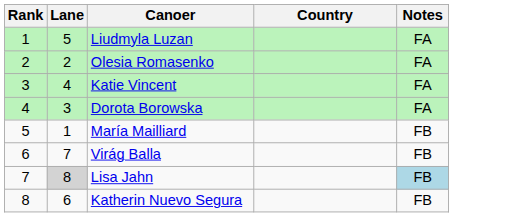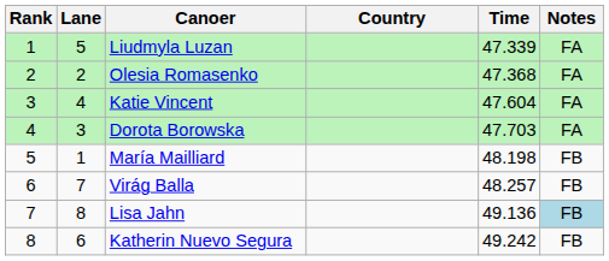 <table class="wikitable" style="text-align:center;">
 <tr>
 <th width=30>Rank</th>
 <th width=30>Lane</th>
 <th width=175>Canoer</th>
 <th width=150>Country</th>
+<th width=30>Time</th>
 <th width=50>Notes</th>
 </tr>
 <tr bgcolor=bbf3bb>
 <td>1</td>
 <td>5</td>
 <td align=left><a href='#'>Liudmyla Luzan</a></td>
 <td align=left></td>
+<td>47.339</td>
 <td>FA</td>
 </tr>
 <tr bgcolor=bbf3bb>
 <td>2</td>
 <td>2</td>
 <td align=left><a href='#'>Olesia Romasenko</a></td>
 <td align=left></td>
+<td>47.368</td>
 <td>FA</td>
 </tr>
 <tr bgcolor=bbf3bb>
 <td>3</td>
 <td>4</td>
 <td align=left><a href='#'>Katie Vincent</a></td>
 <td align=left></td>
+<td>47.604</td>
 <td>FA</td>
 </tr>
 <tr bgcolor=bbf3bb>
 <td>4</td>
 <td>3</td>
 <td align=left><a href='#'>Dorota Borowska</a></td>
 <td align=left></td>
+<td>47.703</td>
 <td>FA</td>
 </tr>
 <tr>
 <td>5</td>
 <td>1</td>
 <td align=left><a href='#'>María Mailliard</a></td>
 <td align=left></td>
+<td>48.198</td>
 <td>FB</td>
 </tr>
 <tr>
 <td>6</td>
 <td>7</td>
 <td align=left><a href='#'>Virág Balla</a></td>
 <td align=left></td>
+<td>48.257</td>
 <td>FB</td>
 </tr>
 <tr>
 <td>7</td>
-<td style="background: lightgrey;">8</td>
+<td>8</td>
 <td align=left><a href='#'>Lisa Jahn</a></td>
 <td align=left></td>
+<td>49.136</td>
 <td style="background: lightblue;">FB</td>
 </tr>
 <tr>
 <td>8</td>
 <td>6</td>
 <td align=left><a href='#'>Katherin Nuevo Segura</a></td>
 <td align=left></td>
+<td>49.242</td>
 <td>FB</td>
 </tr>
 </table>
